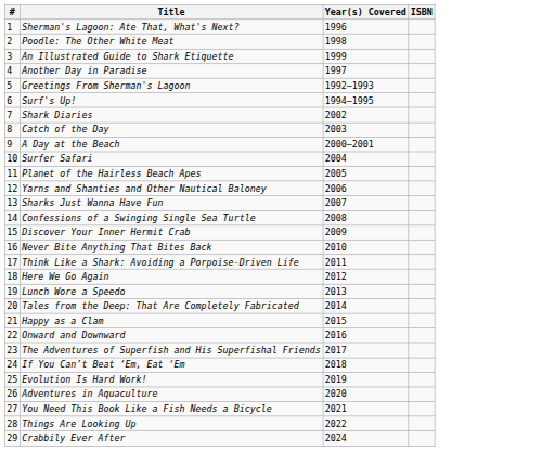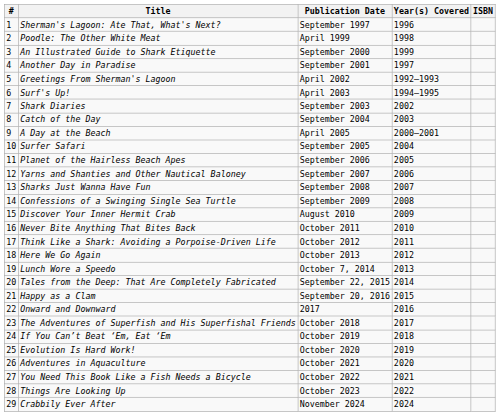 <table class="wikitable sortable">
 <tr>
 <th>#</th>
 <th>Title</th>
+<th>Publication Date</th>
 <th>Year(s) Covered</th>
 <th>ISBN</th>
 </tr>
 <tr>
 <td>1</td>
 <td><em>Sherman's Lagoon: Ate That, What's Next?</em></td>
+<td>September 1997</td>
 <td>1996</td>
 <td></td>
 </tr>
 <tr>
 <td>2</td>
 <td><em>Poodle: The Other White Meat</em></td>
+<td>April 1999</td>
 <td>1998</td>
 <td></td>
 </tr>
 <tr>
 <td>3</td>
 <td><em>An Illustrated Guide to Shark Etiquette</em></td>
+<td>September 2000</td>
 <td>1999</td>
 <td></td>
 </tr>
 <tr>
 <td>4</td>
 <td><em>Another Day in Paradise</em></td>
+<td>September 2001</td>
 <td>1997</td>
 <td></td>
 </tr>
 <tr>
 <td>5</td>
 <td><em>Greetings From Sherman's Lagoon</em></td>
+<td>April 2002</td>
 <td>1992–1993</td>
 <td></td>
 </tr>
 <tr>
 <td>6</td>
 <td><em>Surf's Up!</em></td>
+<td>April 2003</td>
 <td>1994–1995</td>
 <td></td>
 </tr>
 <tr>
 <td>7</td>
 <td><em>Shark Diaries</em></td>
+<td>September 2003</td>
 <td>2002</td>
 <td></td>
 </tr>
 <tr>
 <td>8</td>
 <td><em>Catch of the Day</em></td>
+<td>September 2004</td>
 <td>2003</td>
 <td></td>
 </tr>
 <tr>
 <td>9</td>
 <td><em>A Day at the Beach</em></td>
+<td>April 2005</td>
 <td>2000–2001</td>
 <td></td>
 </tr>
 <tr>
 <td>10</td>
 <td><em>Surfer Safari</em></td>
+<td>September 2005</td>
 <td>2004</td>
 <td></td>
 </tr>
 <tr>
 <td>11</td>
 <td><em>Planet of the Hairless Beach Apes</em></td>
+<td>September 2006</td>
 <td>2005</td>
 <td></td>
 </tr>
 <tr>
 <td>12</td>
 <td><em>Yarns and Shanties and Other Nautical Baloney</em></td>
+<td>September 2007</td>
 <td>2006</td>
 <td></td>
 </tr>
 <tr>
 <td>13</td>
 <td><em>Sharks Just Wanna Have Fun</em></td>
+<td>September 2008</td>
 <td>2007</td>
 <td></td>
 </tr>
 <tr>
 <td>14</td>
 <td><em>Confessions of a Swinging Single Sea Turtle</em></td>
+<td>September 2009</td>
 <td>2008</td>
 <td></td>
 </tr>
 <tr>
 <td>15</td>
 <td><em>Discover Your Inner Hermit Crab</em></td>
+<td>August 2010</td>
 <td>2009</td>
 <td></td>
 </tr>
 <tr>
 <td>16</td>
 <td><em>Never Bite Anything That Bites Back</em></td>
+<td>October 2011</td>
 <td>2010</td>
 <td></td>
 </tr>
 <tr>
 <td>17</td>
 <td><em>Think Like a Shark: Avoiding a Porpoise-Driven Life</em></td>
+<td>October 2012</td>
 <td>2011</td>
 <td></td>
 </tr>
 <tr>
 <td>18</td>
 <td><em>Here We Go Again</em></td>
+<td>October 2013</td>
 <td>2012</td>
 <td></td>
 </tr>
 <tr>
 <td>19</td>
 <td><em>Lunch Wore a Speedo</em></td>
+<td>October 7, 2014</td>
 <td>2013</td>
 <td></td>
 </tr>
 <tr>
 <td>20</td>
 <td><em>Tales from the Deep: That Are Completely Fabricated</em></td>
+<td>September 22, 2015</td>
 <td>2014</td>
 <td></td>
 </tr>
 <tr>
 <td>21</td>
 <td><em>Happy as a Clam</em></td>
+<td>September 20, 2016</td>
 <td>2015</td>
 <td></td>
 </tr>
 <tr>
 <td>22</td>
 <td><em>Onward and Downward</em></td>
+<td>2017</td>
 <td>2016</td>
 <td></td>
 </tr>
 <tr>
 <td>23</td>
 <td><em>The Adventures of Superfish and His Superfishal Friends</em></td>
+<td>October 2018</td>
 <td>2017</td>
 <td></td>
 </tr>
 <tr>
 <td>24</td>
 <td><em>If You Can’t Beat ‘Em, Eat ‘Em</em></td>
+<td>October 2019</td>
 <td>2018</td>
 <td></td>
 </tr>
 <tr>
 <td>25</td>
 <td><em>Evolution Is Hard Work!</em></td>
+<td>October 2020</td>
 <td>2019</td>
 <td></td>
 </tr>
 <tr>
 <td>26</td>
 <td><em>Adventures in Aquaculture</em></td>
+<td>October 2021</td>
 <td>2020</td>
 <td></td>
 </tr>
 <tr>
 <td>27</td>
 <td><em>You Need This Book Like a Fish Needs a Bicycle</em></td>
+<td>October 2022</td>
 <td>2021</td>
 <td></td>
 </tr>
 <tr>
 <td>28</td>
 <td><em>Things Are Looking Up</em></td>
+<td>October 2023</td>
 <td>2022</td>
 <td></td>
 </tr>
 <tr>
 <td>29</td>
 <td><em>Crabbily Ever After</em></td>
+<td>November 2024</td>
 <td>2024</td>
 <td></td>
 </tr>
 </table>
